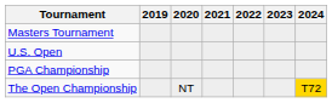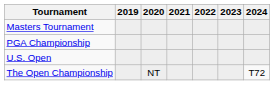 <table class="wikitable" style="font-size:95%;text-align:center;">
 <tr>
 <th>Tournament</th>
 <th>2019</th>
 <th>2020</th>
 <th>2021</th>
 <th>2022</th>
 <th>2023</th>
 <th>2024</th>
 </tr>
 <tr>
 <td align=left><a href='#'>Masters Tournament</a></td>
 <td style="background:#eeeeee;"></td>
 <td style="background:#eeeeee;"></td>
 <td style="background:#eeeeee;"></td>
 <td style="background:#eeeeee;"></td>
 <td style="background:#eeeeee;"></td>
 <td style="background:#eeeeee;"></td>
 </tr>
 <tr>
-<td align=left><a href='#'>U.S. Open</a></td>
+<td align=left><a href='#'>PGA Championship</a></td>
 <td style="background:#eeeeee;"></td>
 <td style="background:#eeeeee;"></td>
 <td style="background:#eeeeee;"></td>
 <td style="background:#eeeeee;"></td>
 <td style="background:#eeeeee;"></td>
 <td style="background:#eeeeee;"></td>
 </tr>
 <tr>
-<td align=left><a href='#'>PGA Championship</a></td>
+<td align=left><a href='#'>U.S. Open</a></td>
 <td style="background:#eeeeee;"></td>
 <td style="background:#eeeeee;"></td>
 <td style="background:#eeeeee;"></td>
 <td style="background:#eeeeee;"></td>
 <td style="background:#eeeeee;"></td>
 <td style="background:#eeeeee;"></td>
 </tr>
 <tr>
 <td align=left><a href='#'>The Open Championship</a></td>
 <td style="background:#eeeeee;"></td>
 <td style="background:#eeeeee;">NT</td>
 <td style="background:#eeeeee;"></td>
 <td style="background:#eeeeee;"></td>
 <td style="background:#eeeeee;"></td>
-<td style="background: gold;">T72</td>
+<td>T72</td>
 </tr>
 </table>
